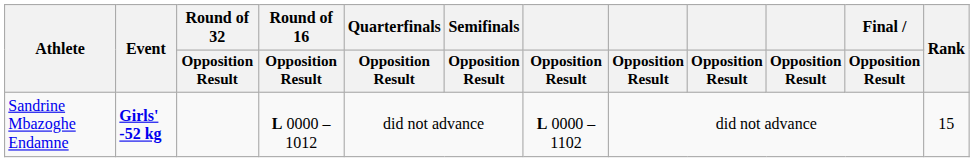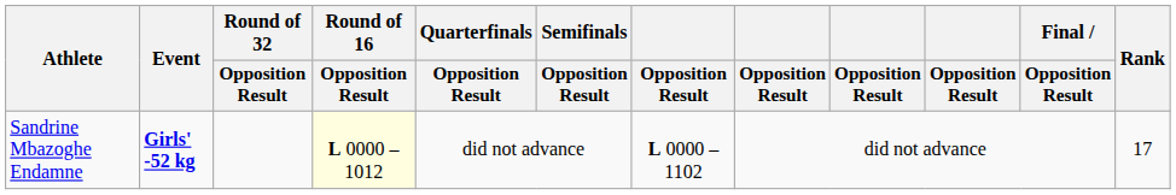 <table class="wikitable" style="font-size:90%">
 <tr>
 <th rowspan="2">Athlete</th>
 <th rowspan="2">Event</th>
 <th>Round of 32</th>
 <th>Round of 16</th>
 <th>Quarterfinals</th>
 <th>Semifinals</th>
 <th></th>
 <th></th>
 <th></th>
 <th></th>
 <th>Final / </th>
 <th rowspan=2>Rank</th>
 </tr>
 <tr style="font-size:95%">
 <th>Opposition<br>Result</th>
 <th>Opposition<br>Result</th>
 <th>Opposition<br>Result</th>
 <th>Opposition<br>Result</th>
 <th>Opposition<br>Result</th>
 <th>Opposition<br>Result</th>
 <th>Opposition<br>Result</th>
 <th>Opposition<br>Result</th>
 <th>Opposition<br>Result</th>
 </tr>
 <tr align=center>
 <td align=left><a href='#'>Sandrine Mbazoghe Endamne</a></td>
 <td align=left><strong><a href='#'>Girls' -52 kg</a></strong></td>
 <td></td>
-<td><br><strong>L</strong> 0000 – 1012</td>
+<td style="background: lightyellow;"><br><strong>L</strong> 0000 – 1012</td>
 <td colspan=2>did not advance</td>
 <td><br><strong>L</strong> 0000 – 1102</td>
 <td colspan=4>did not advance</td>
-<td>15</td>
+<td>17</td>
 </tr>
 </table>
